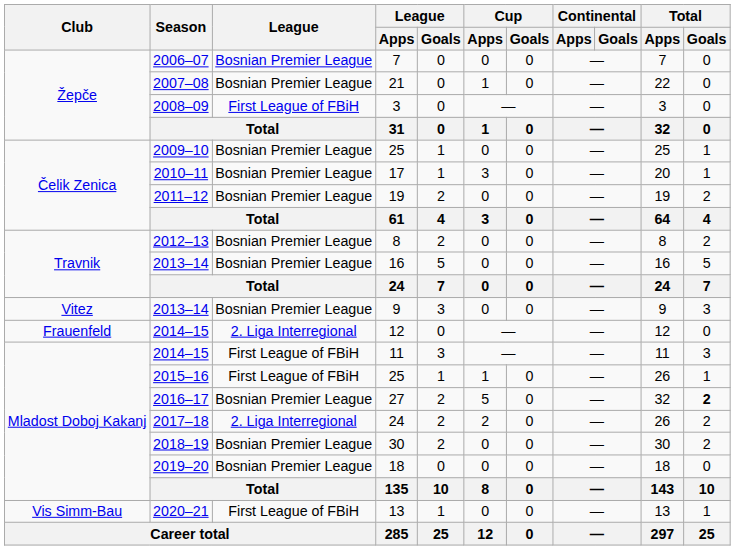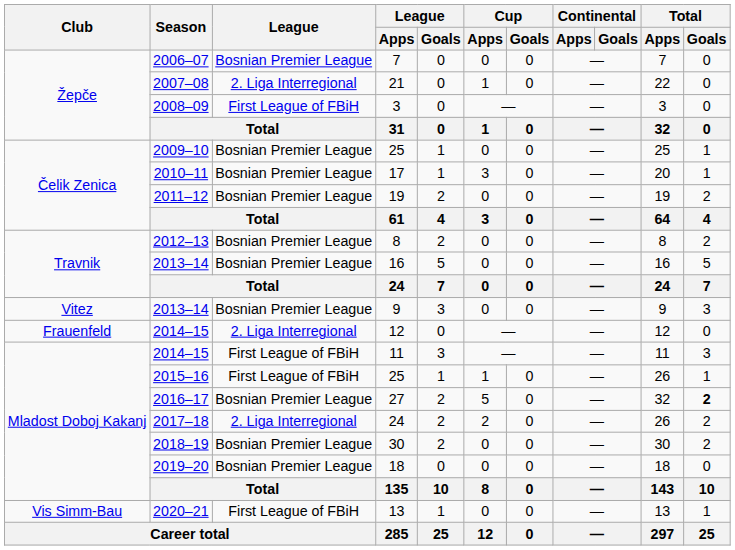 <table class="wikitable" style="text-align:center;font-size:90%">
 <tr>
 <th rowspan="2">Club</th>
 <th rowspan="2">Season</th>
 <th rowspan="2">League</th>
 <th colspan="2">League</th>
 <th colspan="2">Cup</th>
 <th colspan="2">Continental</th>
 <th colspan="2">Total</th>
 </tr>
 <tr>
 <th>Apps</th>
 <th>Goals</th>
 <th>Apps</th>
 <th>Goals</th>
 <th>Apps</th>
 <th>Goals</th>
 <th>Apps</th>
 <th>Goals</th>
 </tr>
 <tr>
 <td rowspan=4><a href='#'>Žepče</a></td>
 <td><a href='#'>2006–07</a></td>
 <td><a href='#'>Bosnian Premier League</a></td>
 <td>7</td>
 <td>0</td>
 <td>0</td>
 <td>0</td>
 <td colspan=2>—</td>
 <td>7</td>
 <td>0</td>
 </tr>
 <tr>
 <td><a href='#'>2007–08</a></td>
-<td>Bosnian Premier League</td>
+<td><a href='#'>2. Liga Interregional</a></td>
 <td>21</td>
 <td>0</td>
 <td>1</td>
 <td>0</td>
 <td colspan=2>—</td>
 <td>22</td>
 <td>0</td>
 </tr>
 <tr>
 <td><a href='#'>2008–09</a></td>
 <td><a href='#'>First League of FBiH</a></td>
 <td>3</td>
 <td>0</td>
 <td colspan=2>—</td>
 <td colspan=2>—</td>
 <td>3</td>
 <td>0</td>
 </tr>
 <tr>
 <th colspan=2>Total</th>
 <th>31</th>
 <th>0</th>
 <th>1</th>
 <th>0</th>
 <th colspan=2>—</th>
 <th>32</th>
 <th>0</th>
 </tr>
 <tr>
 <td rowspan=4><a href='#'>Čelik Zenica</a></td>
 <td><a href='#'>2009–10</a></td>
 <td>Bosnian Premier League</td>
 <td>25</td>
 <td>1</td>
 <td>0</td>
 <td>0</td>
 <td colspan=2>—</td>
 <td>25</td>
 <td>1</td>
 </tr>
 <tr>
 <td><a href='#'>2010–11</a></td>
 <td>Bosnian Premier League</td>
 <td>17</td>
 <td>1</td>
 <td>3</td>
 <td>0</td>
 <td colspan=2>—</td>
 <td>20</td>
 <td>1</td>
 </tr>
 <tr>
 <td><a href='#'>2011–12</a></td>
 <td>Bosnian Premier League</td>
 <td>19</td>
 <td>2</td>
 <td>0</td>
 <td>0</td>
 <td colspan=2>—</td>
 <td>19</td>
 <td>2</td>
 </tr>
 <tr>
 <th colspan=2>Total</th>
 <th>61</th>
 <th>4</th>
 <th>3</th>
 <th>0</th>
 <th colspan=2>—</th>
 <th>64</th>
 <th>4</th>
 </tr>
 <tr>
 <td rowspan=3><a href='#'>Travnik</a></td>
 <td><a href='#'>2012–13</a></td>
 <td>Bosnian Premier League</td>
 <td>8</td>
 <td>2</td>
 <td>0</td>
 <td>0</td>
 <td colspan=2>—</td>
 <td>8</td>
 <td>2</td>
 </tr>
 <tr>
 <td><a href='#'>2013–14</a></td>
 <td>Bosnian Premier League</td>
 <td>16</td>
 <td>5</td>
 <td>0</td>
 <td>0</td>
 <td colspan=2>—</td>
 <td>16</td>
 <td>5</td>
 </tr>
 <tr>
 <th colspan=2>Total</th>
 <th>24</th>
 <th>7</th>
 <th>0</th>
 <th>0</th>
 <th colspan=2>—</th>
 <th>24</th>
 <th>7</th>
 </tr>
 <tr>
 <td><a href='#'>Vitez</a></td>
 <td><a href='#'>2013–14</a></td>
 <td>Bosnian Premier League</td>
 <td>9</td>
 <td>3</td>
 <td>0</td>
 <td>0</td>
 <td colspan=2>—</td>
 <td>9</td>
 <td>3</td>
 </tr>
 <tr>
 <td><a href='#'>Frauenfeld</a></td>
 <td><a href='#'>2014–15</a></td>
 <td><a href='#'>2. Liga Interregional</a></td>
 <td>12</td>
 <td>0</td>
 <td colspan=2>—</td>
 <td colspan=2>—</td>
 <td>12</td>
 <td>0</td>
 </tr>
 <tr>
 <td rowspan=7><a href='#'>Mladost Doboj Kakanj</a></td>
 <td><a href='#'>2014–15</a></td>
 <td>First League of FBiH</td>
 <td>11</td>
 <td>3</td>
 <td colspan=2>—</td>
 <td colspan=2>—</td>
 <td>11</td>
 <td>3</td>
 </tr>
 <tr>
 <td><a href='#'>2015–16</a></td>
 <td>First League of FBiH</td>
 <td>25</td>
 <td>1</td>
 <td>1</td>
 <td>0</td>
 <td colspan=2>—</td>
 <td>26</td>
 <td>1</td>
 </tr>
 <tr>
 <td><a href='#'>2016–17</a></td>
 <td>Bosnian Premier League</td>
 <td>27</td>
 <td>2</td>
 <td>5</td>
 <td>0</td>
 <td colspan=2>—</td>
 <td>32</td>
 <td><strong>2</strong></td>
 </tr>
 <tr>
 <td><a href='#'>2017–18</a></td>
 <td><a href='#'>2. Liga Interregional</a></td>
 <td>24</td>
 <td>2</td>
 <td>2</td>
 <td>0</td>
 <td colspan=2>—</td>
 <td>26</td>
 <td>2</td>
 </tr>
 <tr>
 <td><a href='#'>2018–19</a></td>
 <td>Bosnian Premier League</td>
 <td>30</td>
 <td>2</td>
 <td>0</td>
 <td>0</td>
 <td colspan=2>—</td>
 <td>30</td>
 <td>2</td>
 </tr>
 <tr>
 <td><a href='#'>2019–20</a></td>
 <td>Bosnian Premier League</td>
 <td>18</td>
 <td>0</td>
 <td>0</td>
 <td>0</td>
 <td colspan=2>—</td>
 <td>18</td>
 <td>0</td>
 </tr>
 <tr>
 <th colspan=2>Total</th>
 <th>135</th>
 <th>10</th>
 <th>8</th>
 <th>0</th>
 <th colspan=2>—</th>
 <th>143</th>
 <th>10</th>
 </tr>
 <tr>
 <td><a href='#'>Vis Simm-Bau</a></td>
 <td><a href='#'>2020–21</a></td>
 <td>First League of FBiH</td>
 <td>13</td>
 <td>1</td>
 <td>0</td>
 <td>0</td>
 <td colspan=2>—</td>
 <td>13</td>
 <td>1</td>
 </tr>
 <tr>
 <th colspan=3>Career total</th>
 <th>285</th>
 <th>25</th>
 <th>12</th>
 <th>0</th>
 <th colspan=2>—</th>
 <th>297</th>
 <th>25</th>
 </tr>
 </table>
